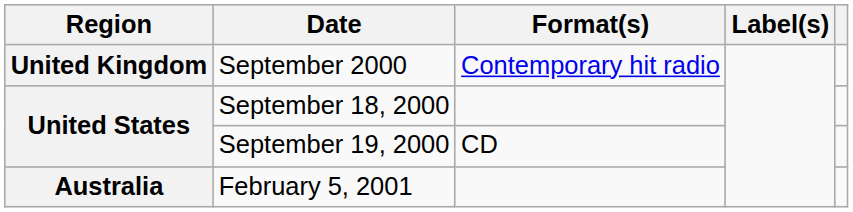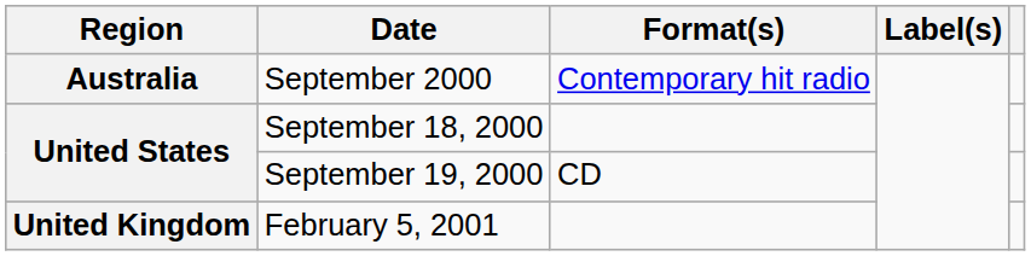 <table class="wikitable plainrowheaders">
 <tr>
 <th scope="col">Region</th>
 <th scope="col">Date</th>
 <th scope="col">Format(s)</th>
 <th scope="col">Label(s)</th>
 <th scope="col"></th>
 </tr>
 <tr>
-<th scope="row">United Kingdom</th>
+<th scope="row">Australia</th>
 <td>September 2000</td>
 <td><a href='#'>Contemporary hit radio</a></td>
 <td rowspan="4"></td>
 <td align="center"></td>
 </tr>
 <tr>
 <th scope="row" rowspan="2">United States</th>
 <td>September 18, 2000</td>
 <td></td>
 <td align="center"></td>
 </tr>
 <tr>
 <td>September 19, 2000</td>
 <td>CD</td>
 <td align="center"></td>
 </tr>
 <tr>
-<th scope="row">Australia</th>
+<th scope="row">United Kingdom</th>
 <td>February 5, 2001</td>
 <td></td>
 <td align="center"></td>
 </tr>
 </table>
